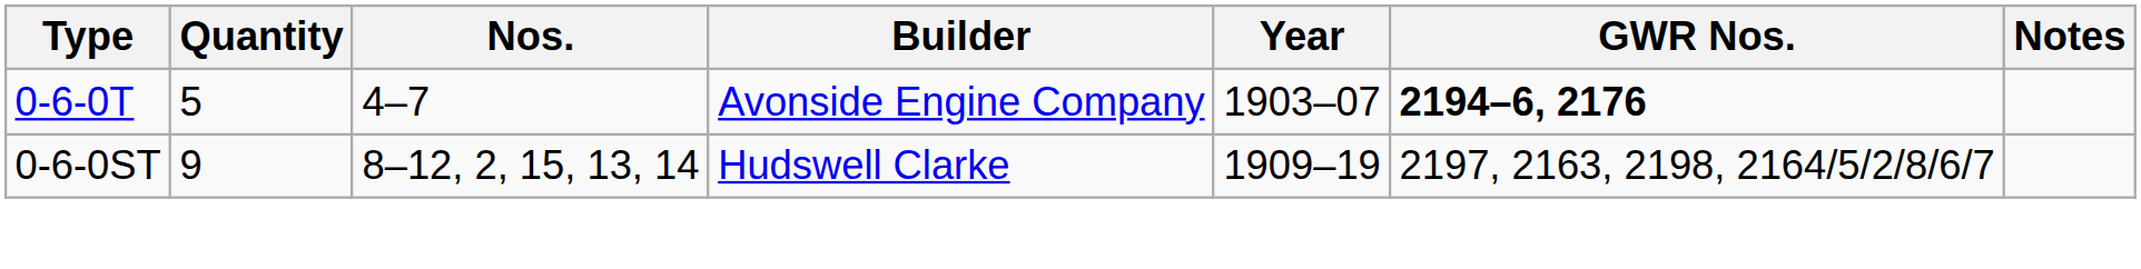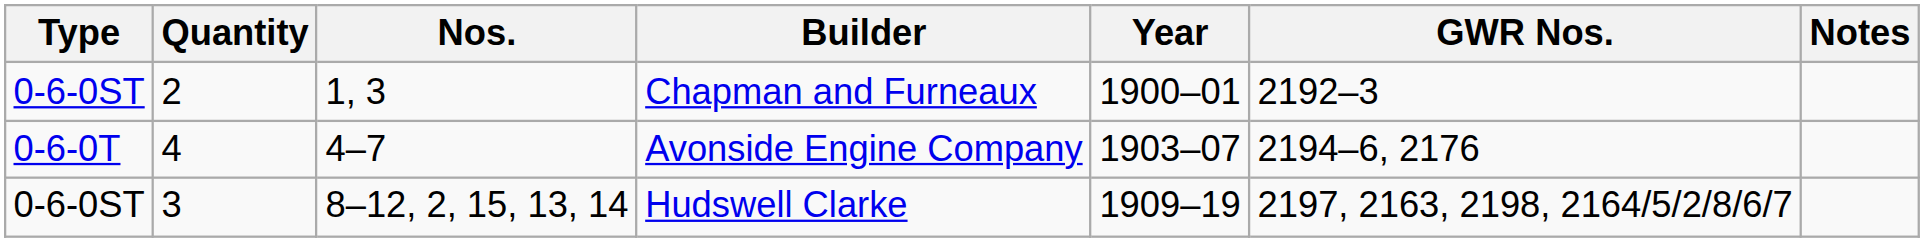 <table class="wikitable sortable">
 <tr>
 <th>Type</th>
 <th>Quantity</th>
 <th>Nos.</th>
 <th>Builder</th>
 <th>Year</th>
 <th>GWR Nos.</th>
 <th>Notes</th>
 </tr>
 <tr>
+<td><a href='#'>0-6-0ST</a></td>
+<td>2</td>
+<td>1, 3</td>
+<td><a href='#'>Chapman and Furneaux</a></td>
+<td>1900–01</td>
+<td>2192–3</td>
+<td></td>
+</tr>
+<tr>
 <td><a href='#'>0-6-0T</a></td>
-<td>5</td>
+<td>4</td>
 <td>4–7</td>
 <td><a href='#'>Avonside Engine Company</a></td>
 <td>1903–07</td>
-<td><strong>2194–6, 2176</strong></td>
+<td>2194–6, 2176</td>
 <td></td>
 </tr>
 <tr>
 <td>0-6-0ST</td>
-<td>9</td>
+<td>3</td>
 <td>8–12, 2, 15, 13, 14</td>
 <td><a href='#'>Hudswell Clarke</a></td>
 <td>1909–19</td>
 <td>2197, 2163, 2198, 2164/5/2/8/6/7</td>
 <td></td>
 </tr>
 </table>
